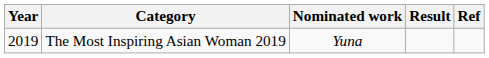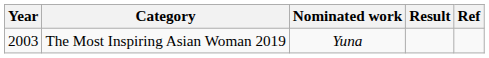 <table class="wikitable">
 <tr>
 <th>Year</th>
 <th>Category</th>
 <th>Nominated work</th>
 <th>Result</th>
 <th>Ref</th>
 </tr>
 <tr>
-<td>2019</td>
+<td>2003</td>
 <td>The Most Inspiring Asian Woman 2019</td>
 <td style="text-align: center;"><em>Yuna</em></td>
 <td></td>
 <td style="text-align: center;"></td>
 </tr>
 </table>
